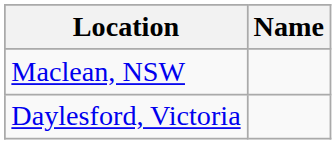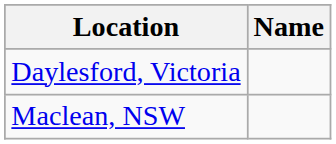 <table class="wikitable">
 <tr>
 <th>Location</th>
 <th>Name</th>
 </tr>
 <tr>
+<td><a href='#'>Daylesford, Victoria</a></td>
+<td></td>
+</tr>
+<tr>
 <td><a href='#'>Maclean, NSW</a></td>
 <td></td>
 </tr>
-<tr>
-<td><a href='#'>Daylesford, Victoria</a></td>
-<td></td>
-</tr>
 </table>
